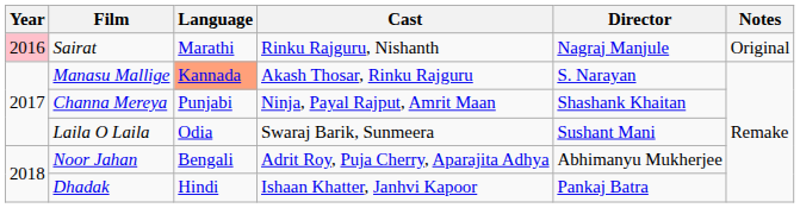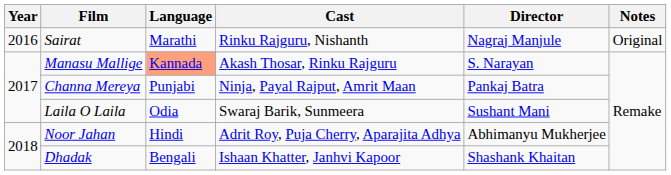 <table class="wikitable sortable">
 <tr>
 <th>Year</th>
 <th>Film</th>
 <th>Language</th>
 <th>Cast</th>
 <th>Director</th>
 <th>Notes</th>
 </tr>
 <tr>
-<td style="background: pink;">2016</td>
+<td>2016</td>
 <td><em>Sairat</em></td>
 <td><a href='#'>Marathi</a></td>
 <td><a href='#'>Rinku Rajguru</a>, Nishanth</td>
 <td><a href='#'>Nagraj Manjule</a></td>
 <td>Original</td>
 </tr>
 <tr>
 <td rowspan=3>2017</td>
 <td><em><a href='#'>Manasu Mallige</a></em></td>
 <td style="background: lightsalmon;"><a href='#'>Kannada</a></td>
 <td><a href='#'>Akash Thosar</a>, <a href='#'>Rinku Rajguru</a></td>
 <td><a href='#'>S. Narayan</a></td>
 <td rowspan=5>Remake</td>
 </tr>
 <tr>
 <td><em><a href='#'>Channa Mereya</a></em></td>
 <td><a href='#'>Punjabi</a></td>
 <td><a href='#'>Ninja</a>, <a href='#'>Payal Rajput</a>, <a href='#'>Amrit Maan</a></td>
-<td><a href='#'>Shashank Khaitan</a></td>
+<td><a href='#'>Pankaj Batra</a></td>
 </tr>
 <tr>
 <td><em>Laila O Laila</em></td>
 <td><a href='#'>Odia</a></td>
 <td>Swaraj Barik, Sunmeera</td>
 <td><a href='#'>Sushant Mani</a></td>
 </tr>
 <tr>
 <td rowspan=2>2018</td>
 <td><em><a href='#'>Noor Jahan</a></em></td>
-<td><a href='#'>Bengali</a></td>
+<td><a href='#'>Hindi</a></td>
 <td><a href='#'>Adrit Roy</a>, <a href='#'>Puja Cherry</a>, <a href='#'>Aparajita Adhya</a></td>
 <td>Abhimanyu Mukherjee</td>
 </tr>
 <tr>
 <td><em><a href='#'>Dhadak</a></em></td>
-<td><a href='#'>Hindi</a></td>
+<td><a href='#'>Bengali</a></td>
 <td><a href='#'>Ishaan Khatter</a>, <a href='#'>Janhvi Kapoor</a></td>
-<td><a href='#'>Pankaj Batra</a></td>
+<td><a href='#'>Shashank Khaitan</a></td>
 </tr>
 </table>
